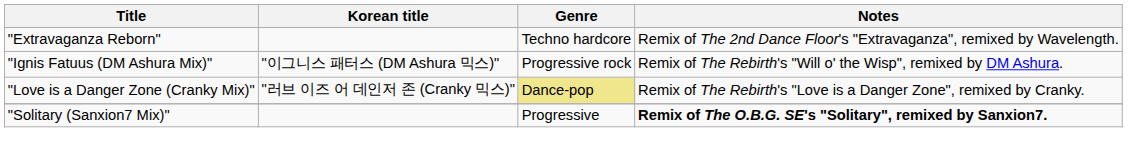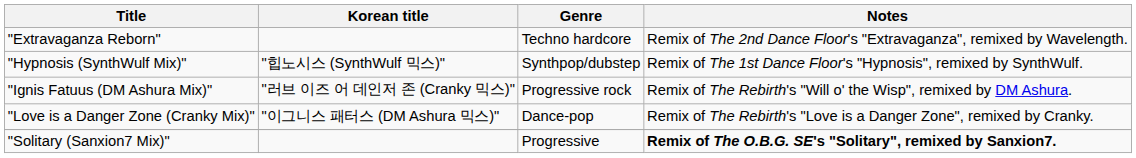 <table class="wikitable">
 <tr>
 <th>Title</th>
 <th>Korean title</th>
 <th>Genre</th>
 <th>Notes</th>
 </tr>
 <tr>
 <td>"Extravaganza Reborn"</td>
 <td></td>
 <td>Techno hardcore</td>
 <td>Remix of <em>The 2nd Dance Floor</em>'s "Extravaganza", remixed by Wavelength.</td>
 </tr>
 <tr>
+<td>"Hypnosis (SynthWulf Mix)"</td>
+<td>"힙노시스 (SynthWulf 믹스)"</td>
+<td>Synthpop/dubstep</td>
+<td>Remix of <em>The 1st Dance Floor</em>'s "Hypnosis", remixed by SynthWulf.</td>
+</tr>
+<tr>
 <td>"Ignis Fatuus (DM Ashura Mix)"</td>
-<td>"이그니스 패터스 (DM Ashura 믹스)"</td>
+<td>"러브 이즈 어 데인저 존 (Cranky 믹스)"</td>
 <td>Progressive rock</td>
 <td>Remix of <em>The Rebirth</em>'s "Will o' the Wisp", remixed by <a href='#'>DM Ashura</a>.</td>
 </tr>
 <tr>
 <td>"Love is a Danger Zone (Cranky Mix)"</td>
-<td>"러브 이즈 어 데인저 존 (Cranky 믹스)"</td>
-<td style="background: khaki;">Dance-pop</td>
+<td>"이그니스 패터스 (DM Ashura 믹스)"</td>
+<td>Dance-pop</td>
 <td>Remix of <em>The Rebirth</em>'s "Love is a Danger Zone", remixed by Cranky.</td>
 </tr>
 <tr>
 </tr>
 <tr>
 <td>"Solitary (Sanxion7 Mix)"</td>
 <td></td>
 <td>Progressive</td>
 <td><strong>Remix of <em>The O.B.G. SE</em>'s "Solitary", remixed by Sanxion7.</strong></td>
 </tr>
 </table>
